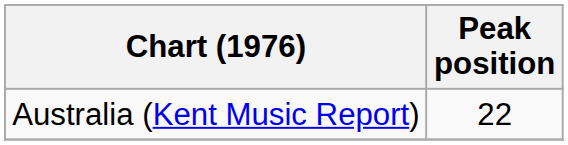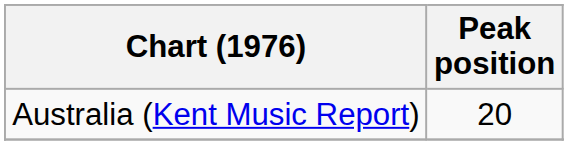 <table class="wikitable sortable">
 <tr>
 <th>Chart (1976)</th>
 <th>Peak<br>position</th>
 </tr>
 <tr>
 <td>Australia (<a href='#'>Kent Music Report</a>)</td>
-<td style="text-align:center;">22</td>
+<td style="text-align:center;">20</td>
 </tr>
 <tr>
 </tr>
 <tr>
 </tr>
 <tr>
 </tr>
 <tr>
 </tr>
 <tr>
 </tr>
 <tr>
 </tr>
 <tr>
 </tr>
 <tr>
 </tr>
 <tr>
 </tr>
 <tr>
 </tr>
 </table>
